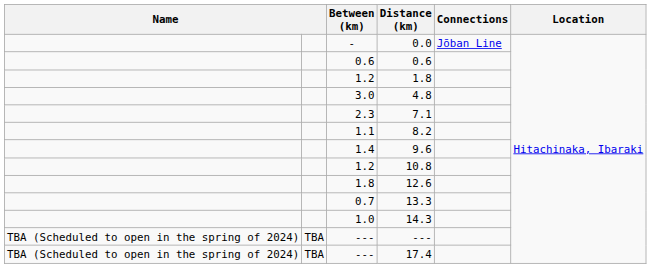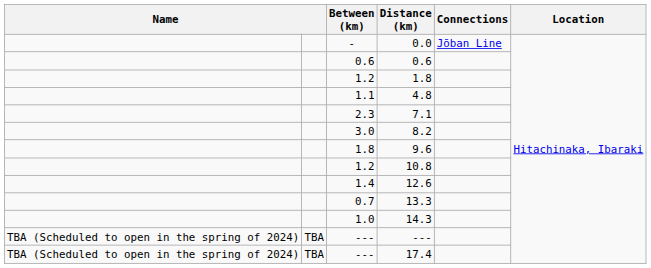 <table class="wikitable">
 <tr>
 <th colspan="2">Name</th>
 <th style="width:2.5em;">Between (km)</th>
 <th style="width:2.5em;">Distance (km)</th>
 <th>Connections</th>
 <th>Location</th>
 </tr>
 <tr>
 <td></td>
 <td></td>
 <td style="text-align:center;">-</td>
 <td style="text-align:right;">0.0</td>
 <td><a href='#'>Jōban Line</a></td>
 <td rowspan="13"><a href='#'>Hitachinaka, Ibaraki</a></td>
 </tr>
 <tr>
 <td></td>
 <td></td>
 <td style="text-align:right;">0.6</td>
 <td style="text-align:right;">0.6</td>
 <td> </td>
 </tr>
 <tr>
 <td></td>
 <td></td>
 <td style="text-align:right;">1.2</td>
 <td style="text-align:right;">1.8</td>
 <td> </td>
 </tr>
 <tr>
 <td></td>
 <td></td>
-<td style="text-align:right;">3.0</td>
+<td style="text-align:right;">1.1</td>
 <td style="text-align:right;">4.8</td>
 <td> </td>
 </tr>
 <tr>
 <td></td>
 <td></td>
 <td style="text-align:right;">2.3</td>
 <td style="text-align:right;">7.1</td>
 <td> </td>
 </tr>
 <tr>
 <td></td>
 <td></td>
-<td style="text-align:right;">1.1</td>
+<td style="text-align:right;">3.0</td>
 <td style="text-align:right;">8.2</td>
 <td> </td>
 </tr>
 <tr>
 <td></td>
 <td></td>
-<td style="text-align:right;">1.4</td>
+<td style="text-align:right;">1.8</td>
 <td style="text-align:right;">9.6</td>
 <td> </td>
 </tr>
 <tr>
 <td></td>
 <td></td>
 <td style="text-align:right;">1.2</td>
 <td style="text-align:right;">10.8</td>
 <td> </td>
 </tr>
 <tr>
 <td></td>
 <td></td>
-<td style="text-align:right;">1.8</td>
+<td style="text-align:right;">1.4</td>
 <td style="text-align:right;">12.6</td>
 <td> </td>
 </tr>
 <tr>
 <td></td>
 <td></td>
 <td style="text-align:right;">0.7</td>
 <td style="text-align:right;">13.3</td>
 <td> </td>
 </tr>
 <tr>
 <td></td>
 <td></td>
 <td style="text-align:right;">1.0</td>
 <td style="text-align:right;">14.3</td>
 <td> </td>
 </tr>
 <tr>
 <td>TBA (Scheduled to open in the spring of 2024)</td>
 <td>TBA</td>
 <td style="text-align:right;">---</td>
 <td style="text-align:right;">---</td>
 <td> </td>
 </tr>
 <tr>
 <td>TBA (Scheduled to open in the spring of 2024)</td>
 <td>TBA</td>
 <td style="text-align:right;">---</td>
 <td style="text-align:right;">17.4</td>
 <td> </td>
 </tr>
 </table>
